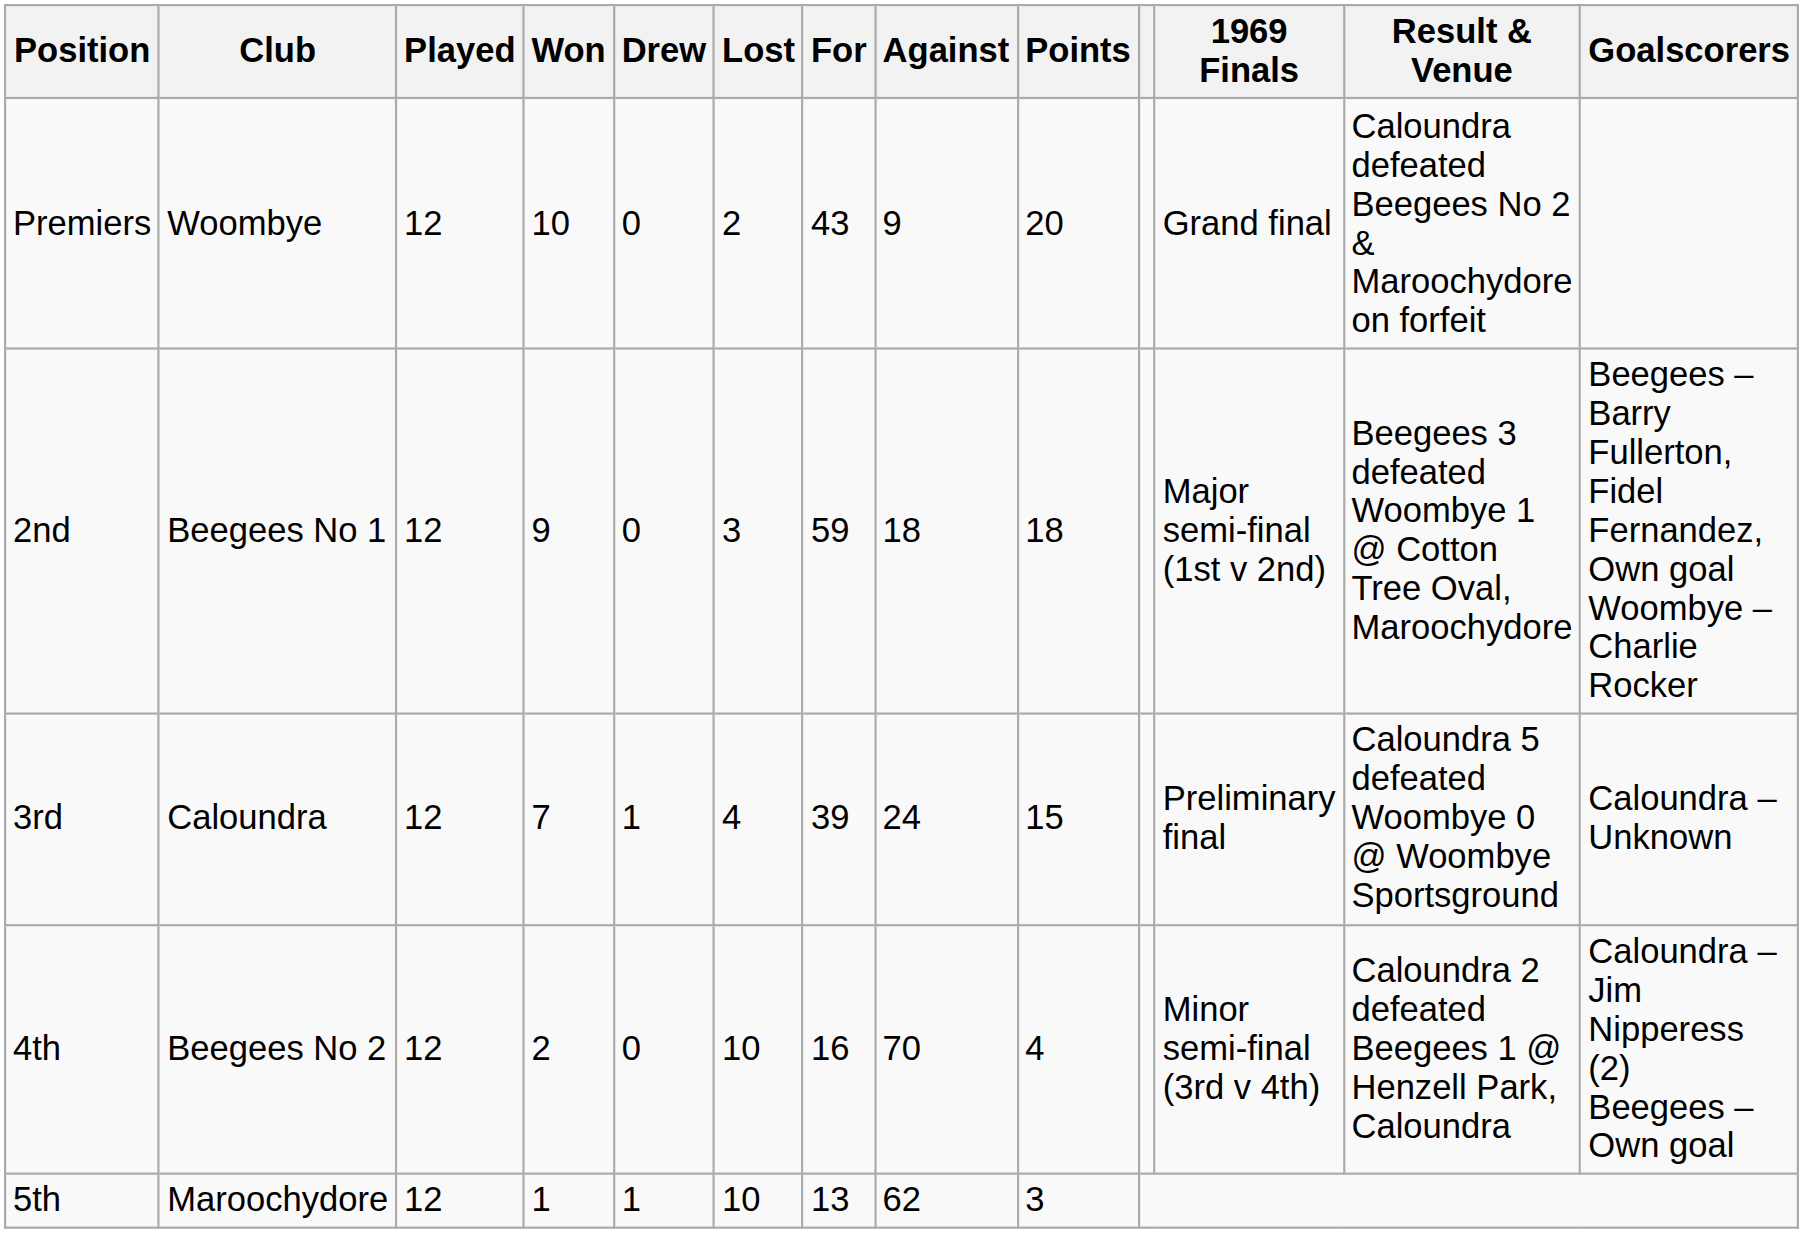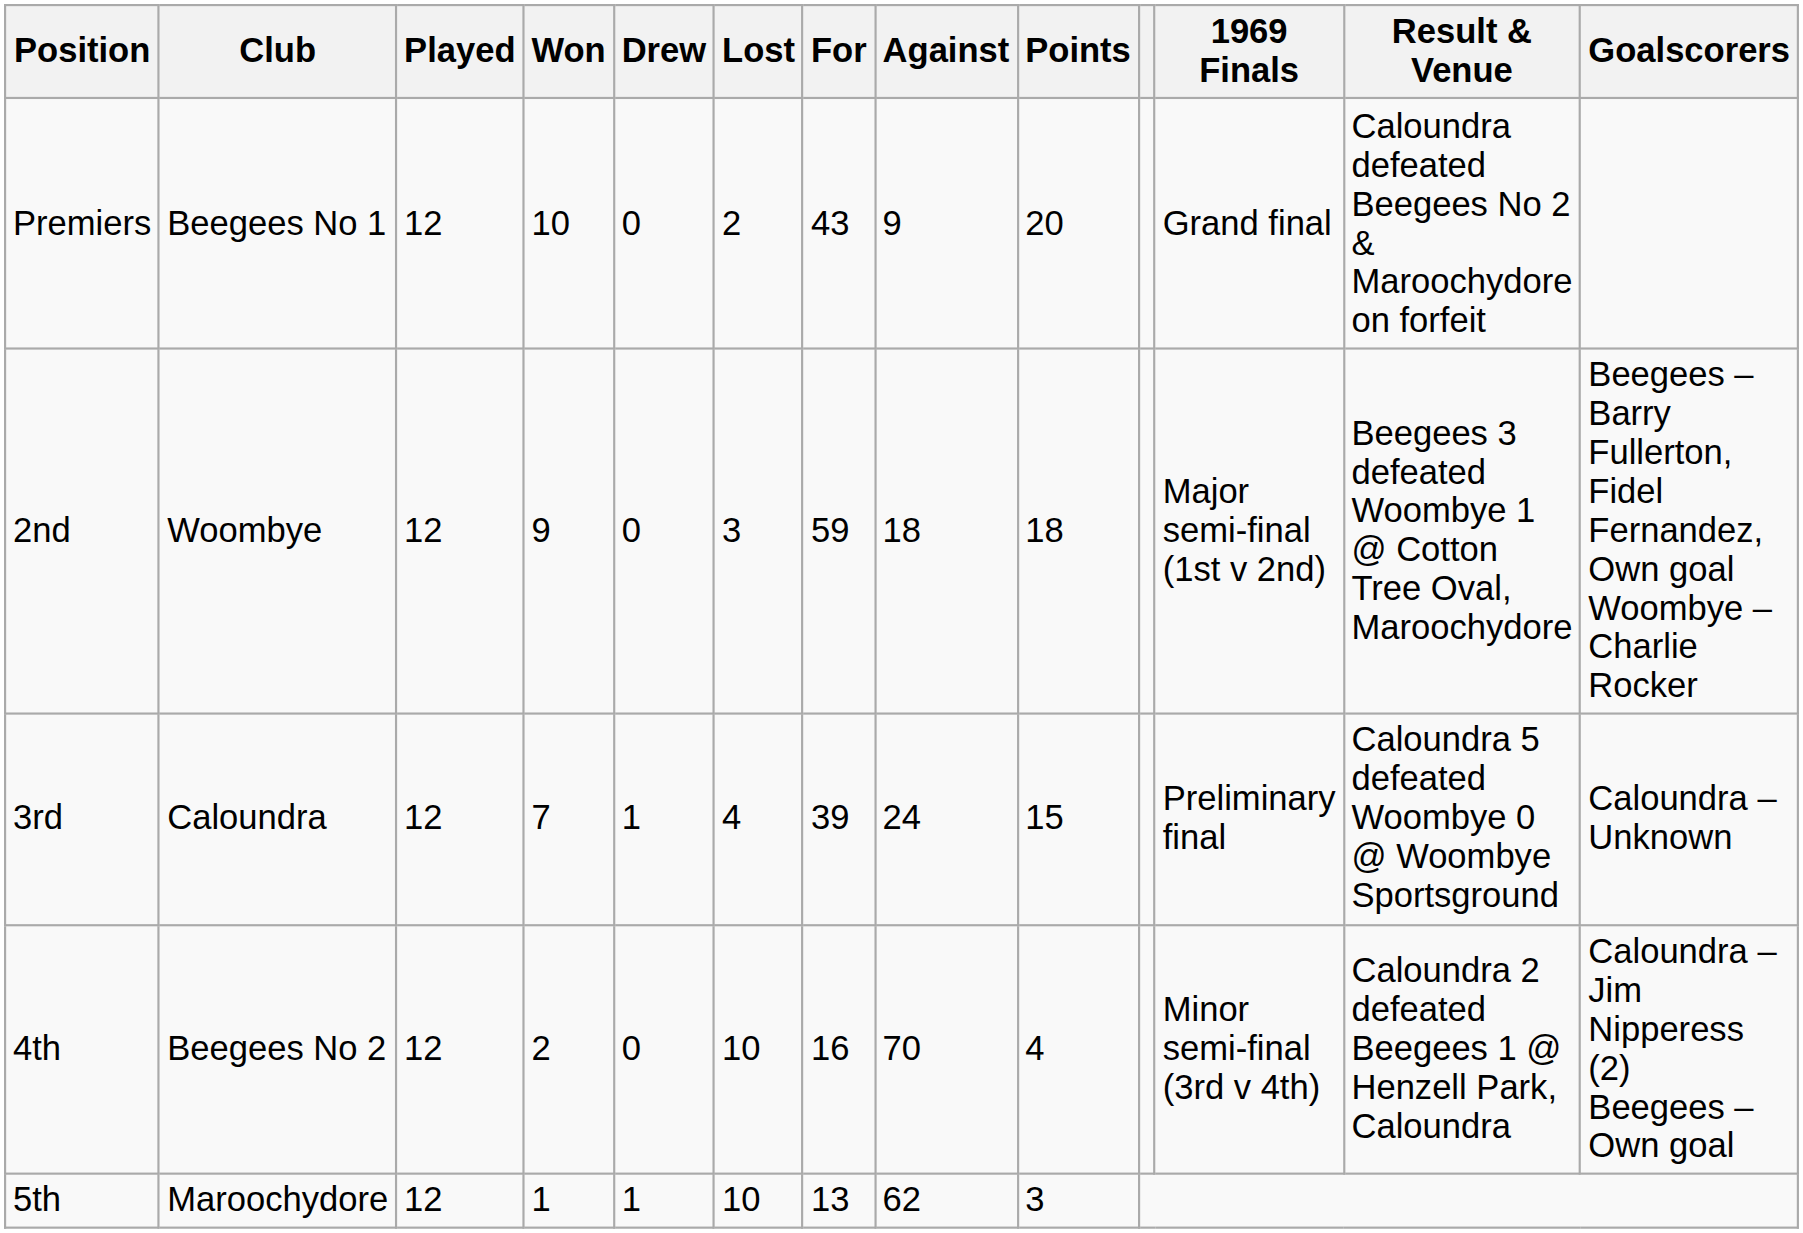 <table class="wikitable">
 <tr>
 <th>Position</th>
 <th>Club</th>
 <th>Played</th>
 <th>Won</th>
 <th>Drew</th>
 <th>Lost</th>
 <th>For</th>
 <th>Against</th>
 <th>Points</th>
 <th></th>
 <th>1969 Finals</th>
 <th>Result & Venue</th>
 <th>Goalscorers</th>
 </tr>
 <tr>
 <td>Premiers</td>
-<td>Woombye</td>
+<td>Beegees No 1</td>
 <td>12</td>
 <td>10</td>
 <td>0</td>
 <td>2</td>
 <td>43</td>
 <td>9</td>
 <td>20</td>
 <td></td>
 <td>Grand final</td>
 <td>Caloundra defeated Beegees No 2 & Maroochydore on forfeit</td>
 <td></td>
 </tr>
 <tr>
 <td>2nd</td>
-<td>Beegees No 1</td>
+<td>Woombye</td>
 <td>12</td>
 <td>9</td>
 <td>0</td>
 <td>3</td>
 <td>59</td>
 <td>18</td>
 <td>18</td>
 <td></td>
 <td>Major semi-final (1st v 2nd)</td>
 <td>Beegees 3 defeated Woombye 1 @ Cotton Tree Oval, Maroochydore</td>
 <td>Beegees – Barry Fullerton, Fidel Fernandez, Own goal<br>Woombye – Charlie Rocker</td>
 </tr>
 <tr>
 <td>3rd</td>
 <td>Caloundra</td>
 <td>12</td>
 <td>7</td>
 <td>1</td>
 <td>4</td>
 <td>39</td>
 <td>24</td>
 <td>15</td>
 <td></td>
 <td>Preliminary final</td>
 <td>Caloundra 5 defeated Woombye 0 @ Woombye Sportsground</td>
 <td>Caloundra – Unknown</td>
 </tr>
 <tr>
 <td>4th</td>
 <td>Beegees No 2</td>
 <td>12</td>
 <td>2</td>
 <td>0</td>
 <td>10</td>
 <td>16</td>
 <td>70</td>
 <td>4</td>
 <td></td>
 <td>Minor semi-final (3rd v 4th)</td>
 <td>Caloundra 2 defeated Beegees 1 @ Henzell Park, Caloundra</td>
 <td>Caloundra – Jim Nipperess (2)<br>Beegees – Own goal</td>
 </tr>
 <tr>
 <td>5th</td>
 <td>Maroochydore</td>
 <td>12</td>
 <td>1</td>
 <td>1</td>
 <td>10</td>
 <td>13</td>
 <td>62</td>
 <td>3</td>
 </tr>
 </table>
